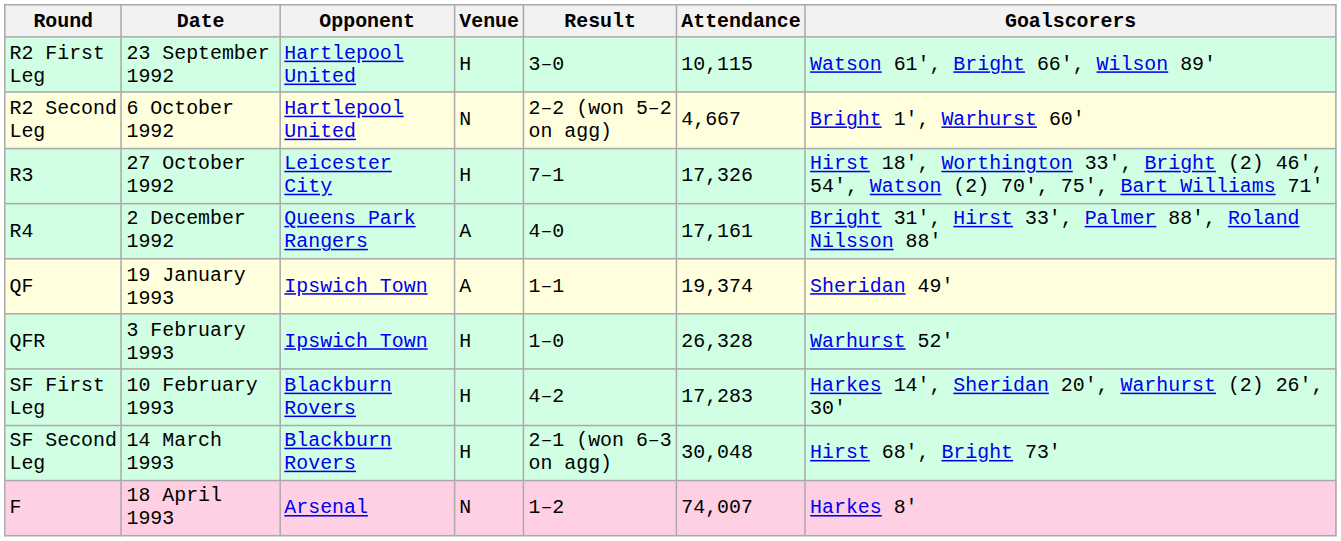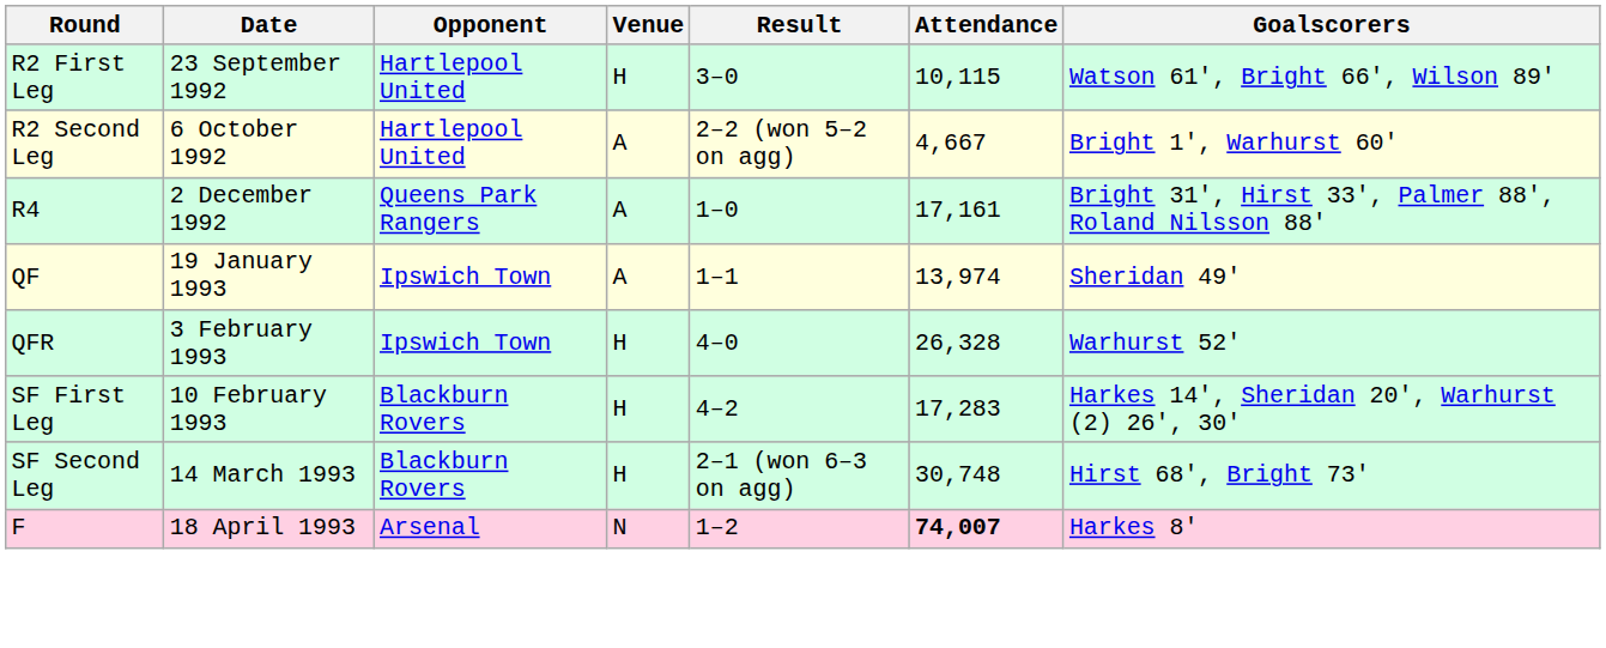 <table class="wikitable">
 <tr>
 <th>Round</th>
 <th>Date</th>
 <th>Opponent</th>
 <th>Venue</th>
 <th>Result</th>
 <th>Attendance</th>
 <th>Goalscorers</th>
 </tr>
 <tr style="background-color: #d0ffe3;">
 <td>R2 First Leg</td>
 <td>23 September 1992</td>
 <td><a href='#'>Hartlepool United</a></td>
 <td>H</td>
 <td>3–0</td>
 <td>10,115</td>
 <td><a href='#'>Watson</a> 61', <a href='#'>Bright</a> 66', <a href='#'>Wilson</a> 89'</td>
 </tr>
 <tr style="background-color: #ffffdd;">
 <td>R2 Second Leg</td>
 <td>6 October 1992</td>
 <td><a href='#'>Hartlepool United</a></td>
-<td>N</td>
+<td>A</td>
 <td>2–2 (won 5–2 on agg)</td>
 <td>4,667</td>
 <td><a href='#'>Bright</a> 1', <a href='#'>Warhurst</a> 60'</td>
-</tr>
-<tr style="background-color: #d0ffe3;">
-<td>R3</td>
-<td>27 October 1992</td>
-<td><a href='#'>Leicester City</a></td>
-<td>H</td>
-<td>7–1</td>
-<td>17,326</td>
-<td><a href='#'>Hirst</a> 18', <a href='#'>Worthington</a> 33', <a href='#'>Bright</a> (2) 46', 54', <a href='#'>Watson</a> (2) 70', 75', <a href='#'>Bart Williams</a> 71'</td>
 </tr>
 <tr style="background-color: #d0ffe3;">
 <td>R4</td>
 <td>2 December 1992</td>
 <td><a href='#'>Queens Park Rangers</a></td>
 <td>A</td>
-<td>4–0</td>
+<td>1–0</td>
 <td>17,161</td>
 <td><a href='#'>Bright</a> 31', <a href='#'>Hirst</a> 33', <a href='#'>Palmer</a> 88', <a href='#'>Roland Nilsson</a> 88'</td>
 </tr>
 <tr style="background-color: #ffffdd;">
 <td>QF</td>
 <td>19 January 1993</td>
 <td><a href='#'>Ipswich Town</a></td>
 <td>A</td>
 <td>1–1</td>
-<td>19,374</td>
+<td>13,974</td>
 <td><a href='#'>Sheridan</a> 49'</td>
 </tr>
 <tr style="background-color: #d0ffe3;">
 <td>QFR</td>
 <td>3 February 1993</td>
 <td><a href='#'>Ipswich Town</a></td>
 <td>H</td>
-<td>1–0</td>
+<td>4–0</td>
 <td>26,328</td>
 <td><a href='#'>Warhurst</a> 52'</td>
 </tr>
 <tr style="background-color: #d0ffe3;">
 <td>SF First Leg</td>
 <td>10 February 1993</td>
 <td><a href='#'>Blackburn Rovers</a></td>
 <td>H</td>
 <td>4–2</td>
 <td>17,283</td>
 <td><a href='#'>Harkes</a> 14', <a href='#'>Sheridan</a> 20', <a href='#'>Warhurst</a> (2) 26', 30'</td>
 </tr>
 <tr style="background-color: #d0ffe3;">
 <td>SF Second Leg</td>
 <td>14 March 1993</td>
 <td><a href='#'>Blackburn Rovers</a></td>
 <td>H</td>
 <td>2–1 (won 6–3 on agg)</td>
-<td>30,048</td>
+<td>30,748</td>
 <td><a href='#'>Hirst</a> 68', <a href='#'>Bright</a> 73'</td>
 </tr>
 <tr style="background-color: #ffd0e3;">
 <td>F</td>
 <td>18 April 1993</td>
 <td><a href='#'>Arsenal</a></td>
 <td>N</td>
 <td>1–2</td>
-<td>74,007</td>
+<td><strong>74,007</strong></td>
 <td><a href='#'>Harkes</a> 8'</td>
 </tr>
 </table>
